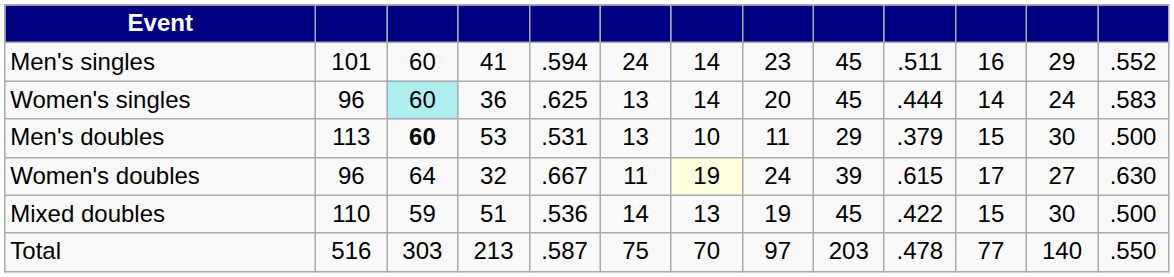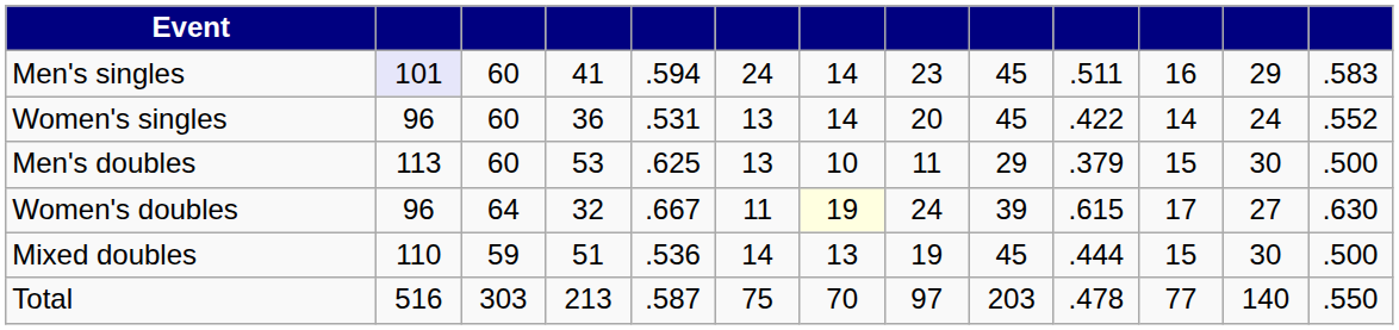 <table class="wikitable" style="text-align:center">
 <tr>
 <th style="background:navy; color:#fff" width="200px">Event</th>
 <th style="background:navy; color:#fff" width="40px"></th>
 <th style="background:navy; color:#fff" width="40px"></th>
 <th style="background:navy; color:#fff" width="40px"></th>
 <th style="background:navy; color:#fff" width="40px"></th>
 <th style="background:navy; color:#fff" width="40px"></th>
 <th style="background:navy; color:#fff" width="40px"></th>
 <th style="background:navy; color:#fff" width="40px"></th>
 <th style="background:navy; color:#fff" width="40px"></th>
 <th style="background:navy; color:#fff" width="40px"></th>
 <th style="background:navy; color:#fff" width="40px"></th>
 <th style="background:navy; color:#fff" width="40px"></th>
 <th style="background:navy; color:#fff" width="40px"></th>
 </tr>
 <tr>
 <td style="text-align:left">Men's singles</td>
-<td>101</td>
+<td style="background: lavender;">101</td>
 <td>60</td>
 <td>41</td>
 <td>.594</td>
 <td>24</td>
 <td>14</td>
 <td>23</td>
 <td>45</td>
 <td>.511</td>
 <td>16</td>
 <td>29</td>
-<td>.552</td>
+<td>.583</td>
 </tr>
 <tr>
 <td style="text-align:left">Women's singles</td>
 <td>96</td>
-<td style="background: paleturquoise;">60</td>
+<td>60</td>
 <td>36</td>
-<td>.625</td>
+<td>.531</td>
 <td>13</td>
 <td>14</td>
 <td>20</td>
 <td>45</td>
-<td>.444</td>
+<td>.422</td>
 <td>14</td>
 <td>24</td>
-<td>.583</td>
+<td>.552</td>
 </tr>
 <tr>
 <td style="text-align:left">Men's doubles</td>
 <td>113</td>
-<td><strong>60</strong></td>
+<td>60</td>
 <td>53</td>
-<td>.531</td>
+<td>.625</td>
 <td>13</td>
 <td>10</td>
 <td>11</td>
 <td>29</td>
 <td>.379</td>
 <td>15</td>
 <td>30</td>
 <td>.500</td>
 </tr>
 <tr>
 <td style="text-align:left">Women's doubles</td>
 <td>96</td>
 <td>64</td>
 <td>32</td>
 <td>.667</td>
 <td>11</td>
 <td style="background: lightyellow;">19</td>
 <td>24</td>
 <td>39</td>
 <td>.615</td>
 <td>17</td>
 <td>27</td>
 <td>.630</td>
 </tr>
 <tr>
 <td style="text-align:left">Mixed doubles</td>
 <td>110</td>
 <td>59</td>
 <td>51</td>
 <td>.536</td>
 <td>14</td>
 <td>13</td>
 <td>19</td>
 <td>45</td>
-<td>.422</td>
+<td>.444</td>
 <td>15</td>
 <td>30</td>
 <td>.500</td>
 </tr>
 <tr>
 <td style="text-align:left">Total</td>
 <td>516</td>
 <td>303</td>
 <td>213</td>
 <td>.587</td>
 <td>75</td>
 <td>70</td>
 <td>97</td>
 <td>203</td>
 <td>.478</td>
 <td>77</td>
 <td>140</td>
 <td>.550</td>
 </tr>
 </table>
